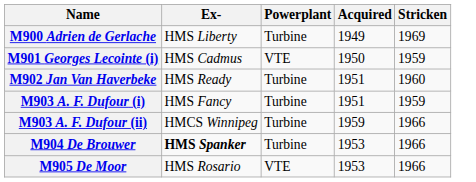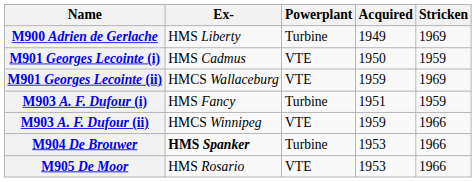 <table class="wikitable sortable plainrowheaders">
 <tr>
 <th scope="col">Name</th>
 <th scope="col">Ex-</th>
 <th scope="col">Powerplant</th>
 <th scope="col">Acquired</th>
 <th scope="col">Stricken</th>
 </tr>
 <tr>
 <th scope="row"><a href='#'>M900 <em>Adrien de Gerlache</em></a></th>
 <td>HMS <em>Liberty</em></td>
 <td>Turbine</td>
 <td>1949</td>
 <td>1969</td>
 </tr>
 <tr>
 <th scope="row"><a href='#'>M901 <em>Georges Lecointe</em> (i)</a></th>
 <td>HMS <em>Cadmus</em></td>
 <td>VTE</td>
 <td>1950</td>
 <td>1959</td>
 </tr>
 <tr>
-<th scope="row"><a href='#'>M902 <em>Jan Van Haverbeke</em></a></th>
-<td>HMS <em>Ready</em></td>
-<td>Turbine</td>
-<td>1951</td>
-<td>1960</td>
+<th scope="row"><a href='#'>M901 <em>Georges Lecointe</em> (ii)</a></th>
+<td>HMCS <em>Wallaceburg</em></td>
+<td>VTE</td>
+<td>1959</td>
+<td>1969</td>
 </tr>
 <tr>
 <th scope="row"><a href='#'>M903 <em>A. F. Dufour</em> (i)</a></th>
 <td>HMS <em>Fancy</em></td>
 <td>Turbine</td>
 <td>1951</td>
 <td>1959</td>
 </tr>
 <tr>
 <th scope="row"><a href='#'>M903 <em>A. F. Dufour</em> (ii)</a></th>
 <td>HMCS <em>Winnipeg</em></td>
-<td>Turbine</td>
+<td>VTE</td>
 <td>1959</td>
 <td>1966</td>
 </tr>
 <tr>
 <th scope="row"><a href='#'>M904 <em>De Brouwer</em></a></th>
 <td><strong>HMS <em>Spanker</em></strong></td>
 <td>Turbine</td>
 <td>1953</td>
 <td>1966</td>
 </tr>
 <tr>
 <th scope="row"><a href='#'>M905 <em>De Moor</em></a></th>
 <td>HMS <em>Rosario</em></td>
 <td>VTE</td>
 <td>1953</td>
 <td>1966</td>
 </tr>
 </table>
